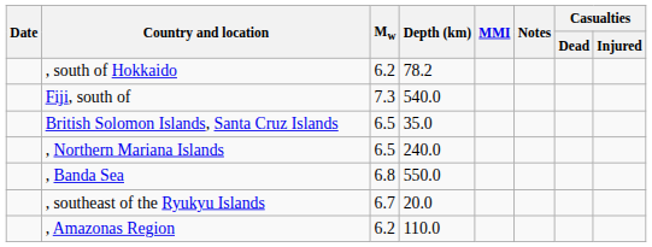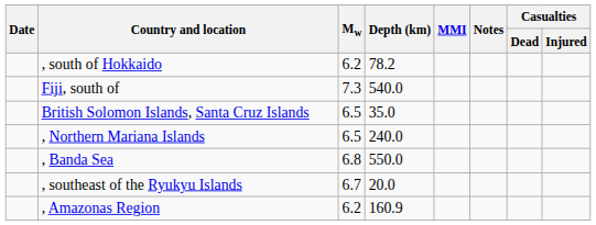 <table class="wikitable sortable sort-under" style="border:1px black; margin-left:1em;">
 <tr>
 <th rowspan="2"><small>Date</small></th>
 <th rowspan="2" style="width: 310px"><small>Country and location</small></th>
 <th rowspan="2"><small>M<sub>w</sub></small></th>
 <th rowspan="2"><small>Depth (km)</small></th>
 <th rowspan="2"><small><a href='#'>MMI</a></small></th>
 <th rowspan="2" class="unsortable"><small>Notes</small></th>
 <th colspan="2"><small>Casualties</small></th>
 </tr>
 <tr>
 <th><small>Dead</small></th>
 <th><small>Injured</small></th>
 </tr>
 <tr>
 <td></td>
 <td>, south of <a href='#'>Hokkaido</a></td>
 <td>6.2</td>
 <td>78.2</td>
 <td></td>
 <td></td>
 <td></td>
 <td></td>
 </tr>
 <tr>
 <td></td>
 <td> <a href='#'>Fiji</a>, south of</td>
 <td>7.3</td>
 <td>540.0</td>
 <td></td>
 <td></td>
 <td></td>
 <td></td>
 </tr>
 <tr>
 <td></td>
 <td> <a href='#'>British Solomon Islands</a>, <a href='#'>Santa Cruz Islands</a></td>
 <td>6.5</td>
 <td>35.0</td>
 <td></td>
 <td></td>
 <td></td>
 <td></td>
 </tr>
 <tr>
 <td></td>
 <td>, <a href='#'>Northern Mariana Islands</a></td>
 <td>6.5</td>
 <td>240.0</td>
 <td></td>
 <td></td>
 <td></td>
 <td></td>
 </tr>
 <tr>
 <td></td>
 <td>, <a href='#'>Banda Sea</a></td>
 <td>6.8</td>
 <td>550.0</td>
 <td></td>
 <td></td>
 <td></td>
 <td></td>
 </tr>
 <tr>
 <td></td>
 <td>, southeast of the <a href='#'>Ryukyu Islands</a></td>
 <td>6.7</td>
 <td>20.0</td>
 <td></td>
 <td></td>
 <td></td>
 <td></td>
 </tr>
 <tr>
 <td></td>
 <td>, <a href='#'>Amazonas Region</a></td>
 <td>6.2</td>
-<td>110.0</td>
+<td>160.9</td>
 <td></td>
 <td></td>
 <td></td>
 <td></td>
 </tr>
 </table>
